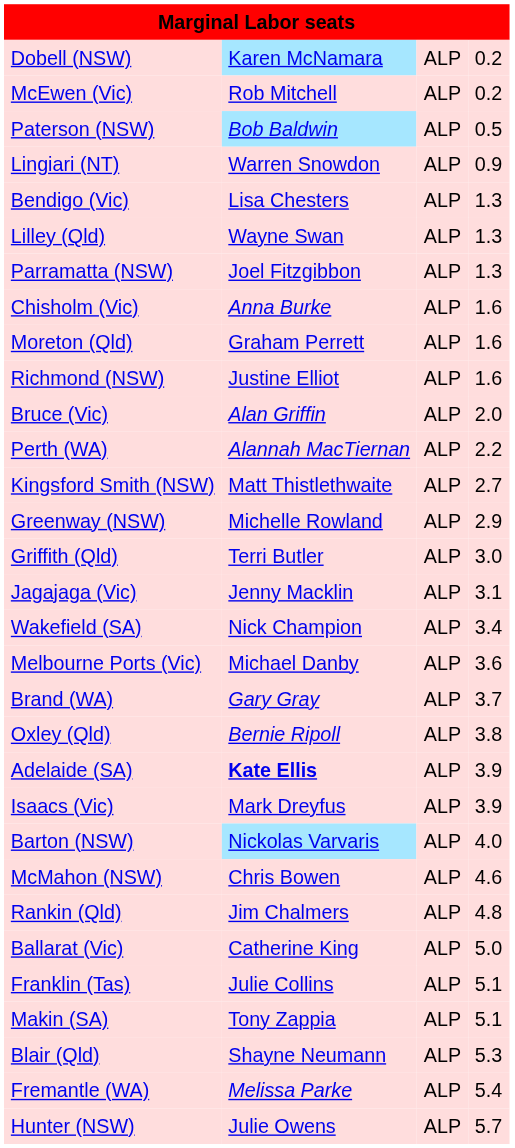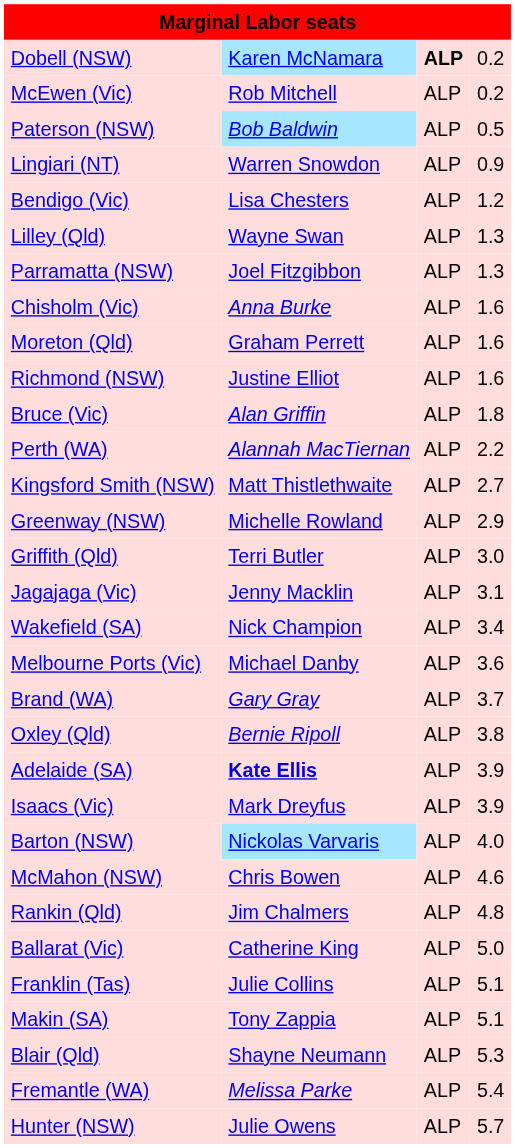 <table class="toccolours" cellpadding="5" cellspacing="0" style="float:left; margin-right:.5em; margin-top:.4em; font-size:90%;">
 <tr>
 <th colspan="4" style="background:red;"><span>Marginal Labor seats</span></th>
 </tr>
 <tr>
 <td style="text-align:left; background:#fdd;"><a href='#'>Dobell (NSW)</a></td>
 <td style="text-align:left; background:#a6e7ff;"><a href='#'>Karen McNamara</a> </td>
-<td style="text-align:left; background:#fdd;">ALP</td>
+<td style="text-align:left; background:#fdd;"><strong>ALP</strong></td>
 <td style="text-align:center; background:#fdd;">0.2</td>
 </tr>
 <tr style="background:#fdd;">
 <td><a href='#'>McEwen (Vic)</a></td>
 <td><a href='#'>Rob Mitchell</a></td>
 <td>ALP</td>
 <td style="text-align:center;">0.2</td>
 </tr>
 <tr>
 <td style="text-align:left; background:#fdd;"><a href='#'>Paterson (NSW)</a></td>
 <td style="text-align:left; background:#a6e7ff;"><em><a href='#'>Bob Baldwin</a></em> </td>
 <td style="text-align:left; background:#fdd;">ALP</td>
 <td style="text-align:center; background:#fdd;">0.5</td>
 </tr>
 <tr style="background:#fdd;">
 <td><a href='#'>Lingiari (NT)</a></td>
 <td><a href='#'>Warren Snowdon</a></td>
 <td>ALP</td>
 <td style="text-align:center;">0.9</td>
 </tr>
 <tr style="background:#fdd;">
 <td><a href='#'>Bendigo (Vic)</a></td>
 <td><a href='#'>Lisa Chesters</a></td>
 <td>ALP</td>
-<td style="text-align:center;">1.3</td>
+<td style="text-align:center;">1.2</td>
 </tr>
 <tr style="background:#fdd;">
 <td><a href='#'>Lilley (Qld)</a></td>
 <td><a href='#'>Wayne Swan</a></td>
 <td>ALP</td>
 <td style="text-align:center;">1.3</td>
 </tr>
 <tr style="background:#fdd;">
 <td><a href='#'>Parramatta (NSW)</a></td>
 <td><a href='#'>Joel Fitzgibbon</a></td>
 <td>ALP</td>
 <td style="text-align:center;">1.3</td>
 </tr>
 <tr style="background:#fdd;">
 <td><a href='#'>Chisholm (Vic)</a></td>
 <td><em><a href='#'>Anna Burke</a></em></td>
 <td>ALP</td>
 <td style="text-align:center;">1.6</td>
 </tr>
 <tr style="background:#fdd;">
 <td><a href='#'>Moreton (Qld)</a></td>
 <td><a href='#'>Graham Perrett</a></td>
 <td>ALP</td>
 <td style="text-align:center;">1.6</td>
 </tr>
 <tr style="background:#fdd;">
 <td><a href='#'>Richmond (NSW)</a></td>
 <td><a href='#'>Justine Elliot</a></td>
 <td>ALP</td>
 <td style="text-align:center;">1.6</td>
 </tr>
 <tr style="background:#fdd;">
 <td><a href='#'>Bruce (Vic)</a></td>
 <td><em><a href='#'>Alan Griffin</a></em></td>
 <td>ALP</td>
-<td style="text-align:center;">2.0</td>
+<td style="text-align:center;">1.8</td>
 </tr>
 <tr style="background:#fdd;">
 <td><a href='#'>Perth (WA)</a></td>
 <td><em><a href='#'>Alannah MacTiernan</a></em></td>
 <td>ALP</td>
 <td style="text-align:center;">2.2</td>
 </tr>
 <tr style="background:#fdd;">
 <td><a href='#'>Kingsford Smith (NSW)</a></td>
 <td><a href='#'>Matt Thistlethwaite</a></td>
 <td>ALP</td>
 <td style="text-align:center;">2.7</td>
 </tr>
 <tr style="background:#fdd;">
 <td><a href='#'>Greenway (NSW)</a></td>
 <td><a href='#'>Michelle Rowland</a></td>
 <td>ALP</td>
 <td style="text-align:center;">2.9</td>
 </tr>
 <tr style="background:#fdd;">
 <td><a href='#'>Griffith (Qld)</a></td>
 <td><a href='#'>Terri Butler</a></td>
 <td>ALP</td>
 <td style="text-align:center;">3.0</td>
 </tr>
 <tr style="background:#fdd;">
 <td><a href='#'>Jagajaga (Vic)</a></td>
 <td><a href='#'>Jenny Macklin</a></td>
 <td>ALP</td>
 <td style="text-align:center;">3.1</td>
 </tr>
 <tr style="background:#fdd;">
 <td><a href='#'>Wakefield (SA)</a></td>
 <td><a href='#'>Nick Champion</a></td>
 <td>ALP</td>
 <td style="text-align:center;">3.4</td>
 </tr>
 <tr style="background:#fdd;">
 <td><a href='#'>Melbourne Ports (Vic)</a></td>
 <td><a href='#'>Michael Danby</a></td>
 <td>ALP</td>
 <td style="text-align:center;">3.6</td>
 </tr>
 <tr style="background:#fdd;">
 <td><a href='#'>Brand (WA)</a></td>
 <td><em><a href='#'>Gary Gray</a></em></td>
 <td>ALP</td>
 <td style="text-align:center;">3.7</td>
 </tr>
 <tr style="background:#fdd;">
 <td><a href='#'>Oxley (Qld)</a></td>
 <td><em><a href='#'>Bernie Ripoll</a></em></td>
 <td>ALP</td>
 <td style="text-align:center;">3.8</td>
 </tr>
 <tr style="background:#fdd;">
 <td><a href='#'>Adelaide (SA)</a></td>
 <td><strong><a href='#'>Kate Ellis</a></strong></td>
 <td>ALP</td>
 <td style="text-align:center;">3.9</td>
 </tr>
 <tr style="background:#fdd;">
 <td><a href='#'>Isaacs (Vic)</a></td>
 <td><a href='#'>Mark Dreyfus</a></td>
 <td>ALP</td>
 <td style="text-align:center;">3.9</td>
 </tr>
 <tr>
 <td style="text-align:left; background:#fdd;"><a href='#'>Barton (NSW)</a></td>
 <td style="text-align:left; background:#a6e7ff;"><a href='#'>Nickolas Varvaris</a> </td>
 <td style="text-align:left; background:#fdd;">ALP</td>
 <td style="text-align:center; background:#fdd;">4.0</td>
 </tr>
 <tr style="background:#fdd;">
 <td><a href='#'>McMahon (NSW)</a></td>
 <td><a href='#'>Chris Bowen</a></td>
 <td>ALP</td>
 <td style="text-align:center;">4.6</td>
 </tr>
 <tr style="background:#fdd;">
 <td><a href='#'>Rankin (Qld)</a></td>
 <td><a href='#'>Jim Chalmers</a></td>
 <td>ALP</td>
 <td style="text-align:center;">4.8</td>
 </tr>
 <tr style="background:#fdd;">
 <td><a href='#'>Ballarat (Vic)</a></td>
 <td><a href='#'>Catherine King</a></td>
 <td>ALP</td>
 <td style="text-align:center;">5.0</td>
 </tr>
 <tr style="background:#fdd;">
 <td><a href='#'>Franklin (Tas)</a></td>
 <td><a href='#'>Julie Collins</a></td>
 <td>ALP</td>
 <td style="text-align:center;">5.1</td>
 </tr>
 <tr style="background:#fdd;">
 <td><a href='#'>Makin (SA)</a></td>
 <td><a href='#'>Tony Zappia</a></td>
 <td>ALP</td>
 <td style="text-align:center;">5.1</td>
 </tr>
 <tr style="background:#fdd;">
 <td><a href='#'>Blair (Qld)</a></td>
 <td><a href='#'>Shayne Neumann</a></td>
 <td>ALP</td>
 <td style="text-align:center;">5.3</td>
 </tr>
 <tr style="background:#fdd;">
 <td><a href='#'>Fremantle (WA)</a></td>
 <td><em><a href='#'>Melissa Parke</a></em></td>
 <td>ALP</td>
 <td style="text-align:center;">5.4</td>
 </tr>
 <tr style="background:#fdd;">
 <td><a href='#'>Hunter (NSW)</a> </td>
 <td><a href='#'>Julie Owens</a></td>
 <td>ALP</td>
 <td style="text-align:center;">5.7</td>
 </tr>
 </table>
